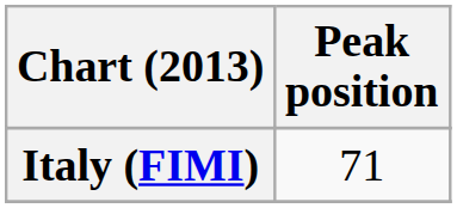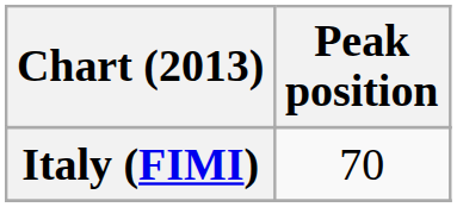 <table class="wikitable sortable plainrowheaders" style="text-align:center">
 <tr>
 <th scope="col">Chart (2013)</th>
 <th scope="col">Peak<br>position</th>
 </tr>
 <tr>
 </tr>
 <tr>
 </tr>
 <tr>
 </tr>
 <tr>
 </tr>
 <tr>
 </tr>
 <tr>
 </tr>
 <tr>
 </tr>
 <tr>
 <th scope="row">Italy (<a href='#'>FIMI</a>)</th>
-<td>71</td>
+<td>70</td>
 </tr>
 <tr>
 </tr>
 <tr>
 </tr>
 </table>
